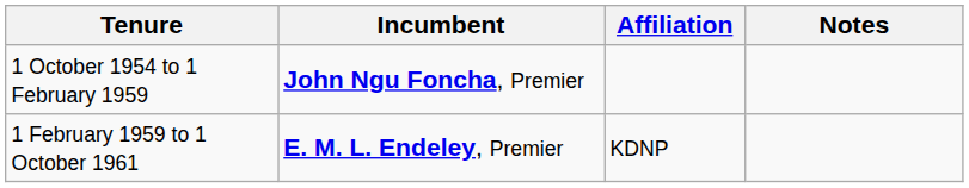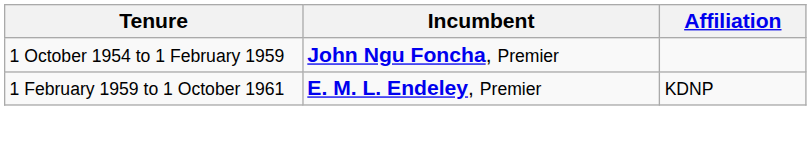 <table class="wikitable">
 <tr align=left>
 <th width="25%">Tenure</th>
 <th width="30%">Incumbent</th>
 <th width="10%"><a href='#'>Affiliation</a></th>
-<th width="20%">Notes</th>
 </tr>
 <tr>
 <td><small>1 October 1954 to  1 February 1959</small></td>
 <td><strong><a href='#'>John Ngu Foncha</a></strong>, <small>Premier</small></td>
-<td> </td>
 <td> </td>
 </tr>
 <tr>
 <td><small>1 February 1959 to  1 October 1961</small></td>
 <td><strong><a href='#'>E. M. L. Endeley</a></strong>, <small>Premier</small></td>
 <td><small>KDNP</small></td>
-<td> </td>
 </tr>
 </table>
